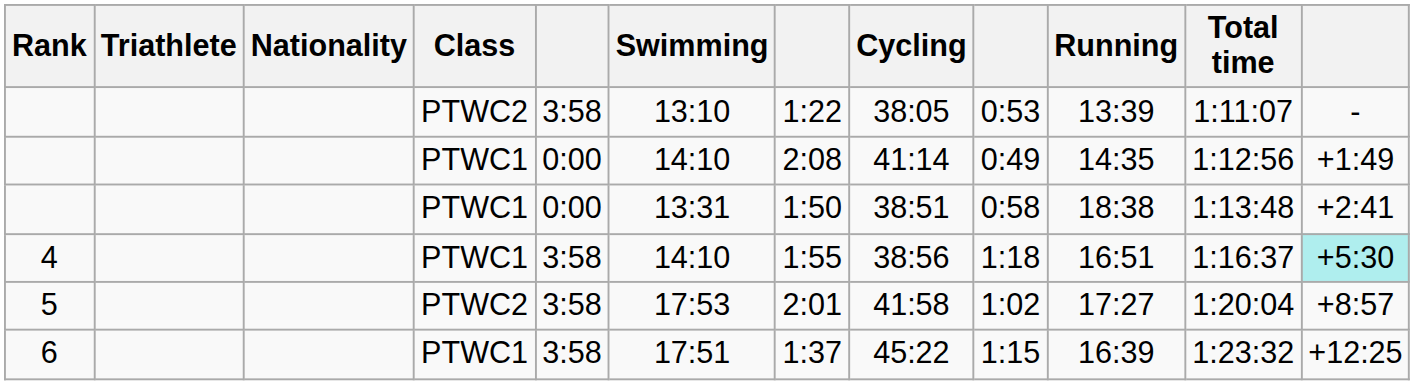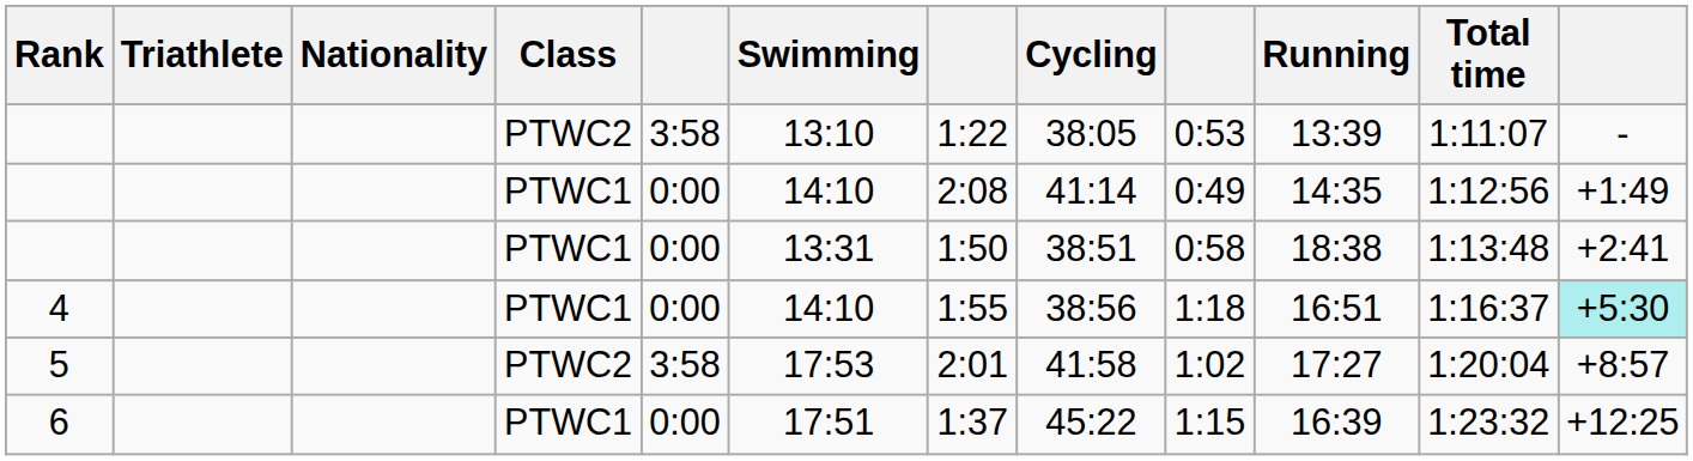 <table class="wikitable sortable" style="text-align:center">
 <tr>
 <th>Rank</th>
 <th>Triathlete</th>
 <th>Nationality</th>
 <th>Class</th>
 <th></th>
 <th>Swimming</th>
 <th></th>
 <th>Cycling</th>
 <th></th>
 <th>Running</th>
 <th>Total<br>time</th>
 <th></th>
 </tr>
 <tr>
 <td></td>
 <td align=left></td>
 <td align=left></td>
 <td>PTWC2</td>
 <td>3:58</td>
 <td>13:10</td>
 <td>1:22</td>
 <td>38:05</td>
 <td>0:53</td>
 <td>13:39</td>
 <td>1:11:07</td>
 <td>-</td>
 </tr>
 <tr>
 <td></td>
 <td align=left></td>
 <td align=left></td>
 <td>PTWC1</td>
 <td>0:00</td>
 <td>14:10</td>
 <td>2:08</td>
 <td>41:14</td>
 <td>0:49</td>
 <td>14:35</td>
 <td>1:12:56</td>
 <td>+1:49</td>
 </tr>
 <tr>
 <td></td>
 <td align=left></td>
 <td align=left></td>
 <td>PTWC1</td>
 <td>0:00</td>
 <td>13:31</td>
 <td>1:50</td>
 <td>38:51</td>
 <td>0:58</td>
 <td>18:38</td>
 <td>1:13:48</td>
 <td>+2:41</td>
 </tr>
 <tr>
 <td>4</td>
 <td align=left></td>
 <td align=left></td>
 <td>PTWC1</td>
-<td>3:58</td>
+<td>0:00</td>
 <td>14:10</td>
 <td>1:55</td>
 <td>38:56</td>
 <td>1:18</td>
 <td>16:51</td>
 <td>1:16:37</td>
 <td style="background: paleturquoise;">+5:30</td>
 </tr>
 <tr>
 <td>5</td>
 <td align=left></td>
 <td align=left></td>
 <td>PTWC2</td>
 <td>3:58</td>
 <td>17:53</td>
 <td>2:01</td>
 <td>41:58</td>
 <td>1:02</td>
 <td>17:27</td>
 <td>1:20:04</td>
 <td>+8:57</td>
 </tr>
 <tr>
 <td>6</td>
 <td align=left></td>
 <td align=left></td>
 <td>PTWC1</td>
-<td>3:58</td>
+<td>0:00</td>
 <td>17:51</td>
 <td>1:37</td>
 <td>45:22</td>
 <td>1:15</td>
 <td>16:39</td>
 <td>1:23:32</td>
 <td>+12:25</td>
 </tr>
 </table>
